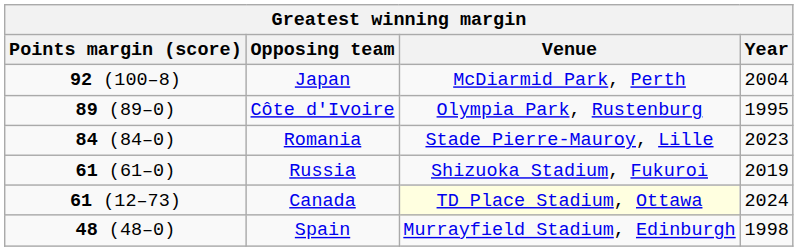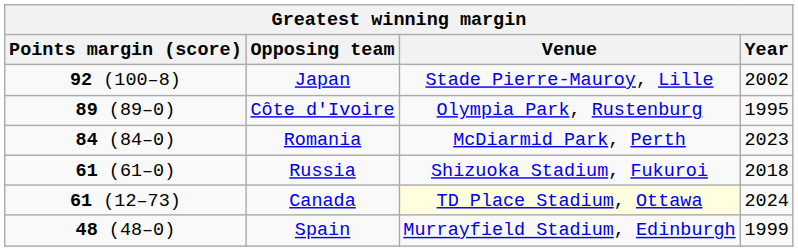 <table class="wikitable" style="text-align:center">
 <tr>
 <th colspan=4>Greatest winning margin</th>
 </tr>
 <tr>
 <th>Points margin (score)</th>
 <th !>Opposing team</th>
 <th !>Venue</th>
 <th !>Year</th>
 </tr>
 <tr>
 <td><strong>92</strong> (100–8)</td>
 <td><a href='#'>Japan</a></td>
-<td><a href='#'>McDiarmid Park</a>, <a href='#'>Perth</a></td>
-<td>2004</td>
+<td><a href='#'>Stade Pierre-Mauroy</a>, <a href='#'>Lille</a></td>
+<td>2002</td>
 </tr>
 <tr>
 <td><strong>89</strong> (89–0)</td>
 <td><a href='#'>Côte d'Ivoire</a></td>
 <td><a href='#'>Olympia Park</a>, <a href='#'>Rustenburg</a></td>
 <td>1995</td>
 </tr>
 <tr>
 <td><strong>84</strong> (84–0)</td>
 <td><a href='#'>Romania</a></td>
-<td><a href='#'>Stade Pierre-Mauroy</a>, <a href='#'>Lille</a></td>
+<td><a href='#'>McDiarmid Park</a>, <a href='#'>Perth</a></td>
 <td>2023</td>
 </tr>
 <tr>
 <td><strong>61</strong> (61–0)</td>
 <td><a href='#'>Russia</a></td>
 <td><a href='#'>Shizuoka Stadium</a>, <a href='#'>Fukuroi</a></td>
-<td>2019</td>
+<td>2018</td>
 </tr>
 <tr>
 <td><strong>61</strong> (12–73)</td>
 <td><a href='#'>Canada</a></td>
 <td style="background: lightyellow;"><a href='#'>TD Place Stadium</a>, <a href='#'>Ottawa</a></td>
 <td>2024</td>
 </tr>
 <tr>
 <td><strong>48</strong> (48–0)</td>
 <td><a href='#'>Spain</a></td>
 <td><a href='#'>Murrayfield Stadium</a>, <a href='#'>Edinburgh</a></td>
-<td>1998</td>
+<td>1999</td>
 </tr>
 </table>
